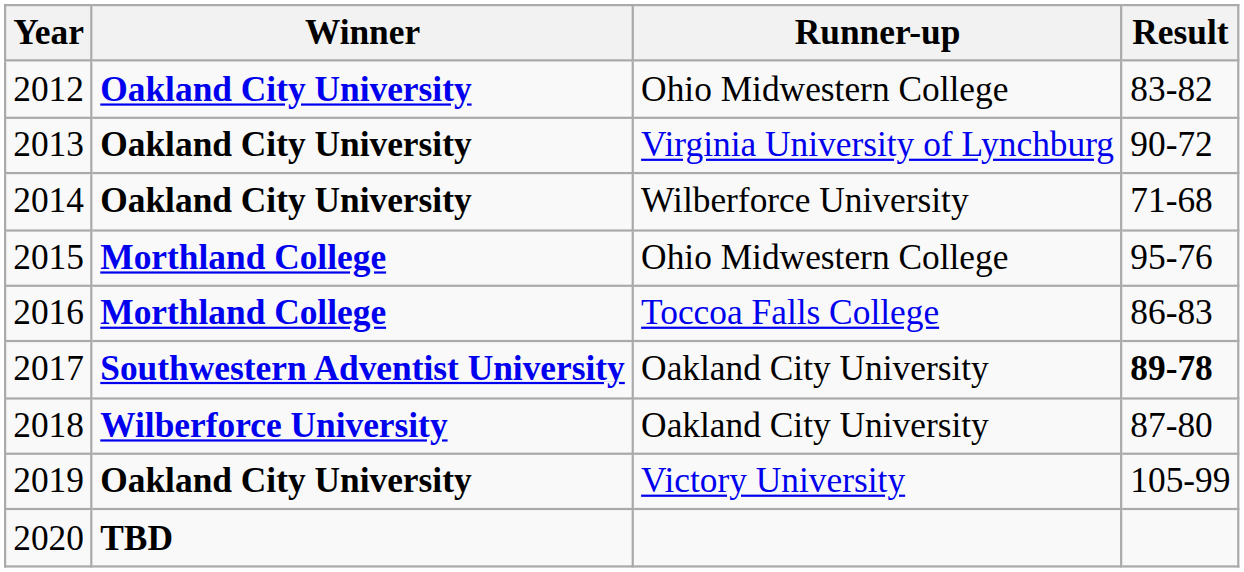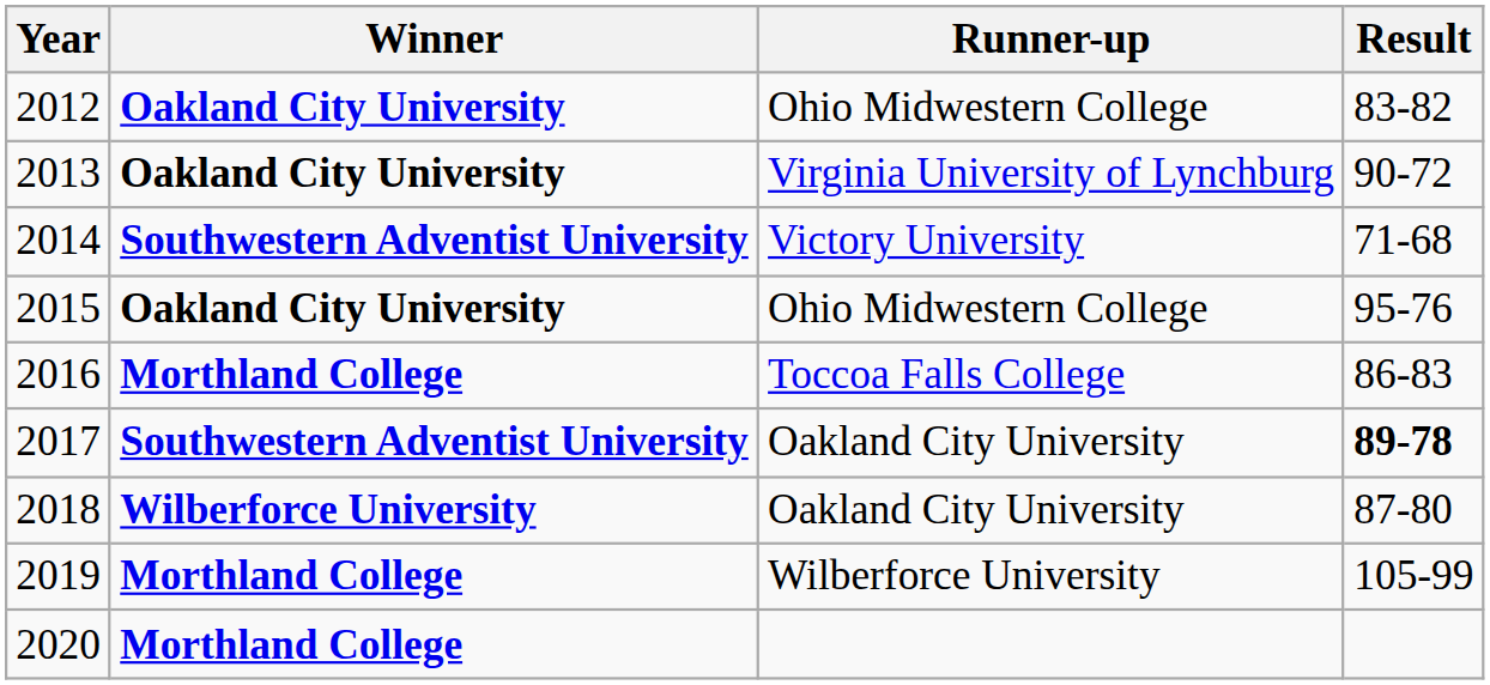 <table class="wikitable">
 <tr>
 <th>Year</th>
 <th>Winner</th>
 <th>Runner-up</th>
 <th>Result</th>
 </tr>
 <tr>
 <td>2012</td>
 <td><strong><a href='#'>Oakland City University</a></strong></td>
 <td>Ohio Midwestern College</td>
 <td>83-82</td>
 </tr>
 <tr>
 <td>2013</td>
 <td><strong>Oakland City University</strong></td>
 <td><a href='#'>Virginia University of Lynchburg</a></td>
 <td>90-72</td>
 </tr>
 <tr>
 <td>2014</td>
-<td><strong>Oakland City University</strong></td>
-<td>Wilberforce University</td>
+<td><strong><a href='#'>Southwestern Adventist University</a></strong></td>
+<td><a href='#'>Victory University</a></td>
 <td>71-68</td>
 </tr>
 <tr>
 <td>2015</td>
-<td><strong><a href='#'>Morthland College</a></strong></td>
+<td><strong>Oakland City University</strong></td>
 <td>Ohio Midwestern College</td>
 <td>95-76</td>
 </tr>
 <tr>
 <td>2016</td>
 <td><strong><a href='#'>Morthland College</a></strong></td>
 <td><a href='#'>Toccoa Falls College</a></td>
 <td>86-83</td>
 </tr>
 <tr>
 <td>2017</td>
 <td><strong><a href='#'>Southwestern Adventist University</a></strong></td>
 <td>Oakland City University</td>
 <td><strong>89-78</strong></td>
 </tr>
 <tr>
 <td>2018</td>
 <td><strong><a href='#'>Wilberforce University</a></strong></td>
 <td>Oakland City University</td>
 <td>87-80</td>
 </tr>
 <tr>
 <td>2019</td>
-<td><strong>Oakland City University</strong></td>
-<td><a href='#'>Victory University</a></td>
+<td><strong><a href='#'>Morthland College</a></strong></td>
+<td>Wilberforce University</td>
 <td>105-99</td>
 </tr>
 <tr>
 <td>2020</td>
-<td><strong>TBD</strong></td>
+<td><strong><a href='#'>Morthland College</a></strong></td>
 <td></td>
 <td></td>
 </tr>
 </table>
